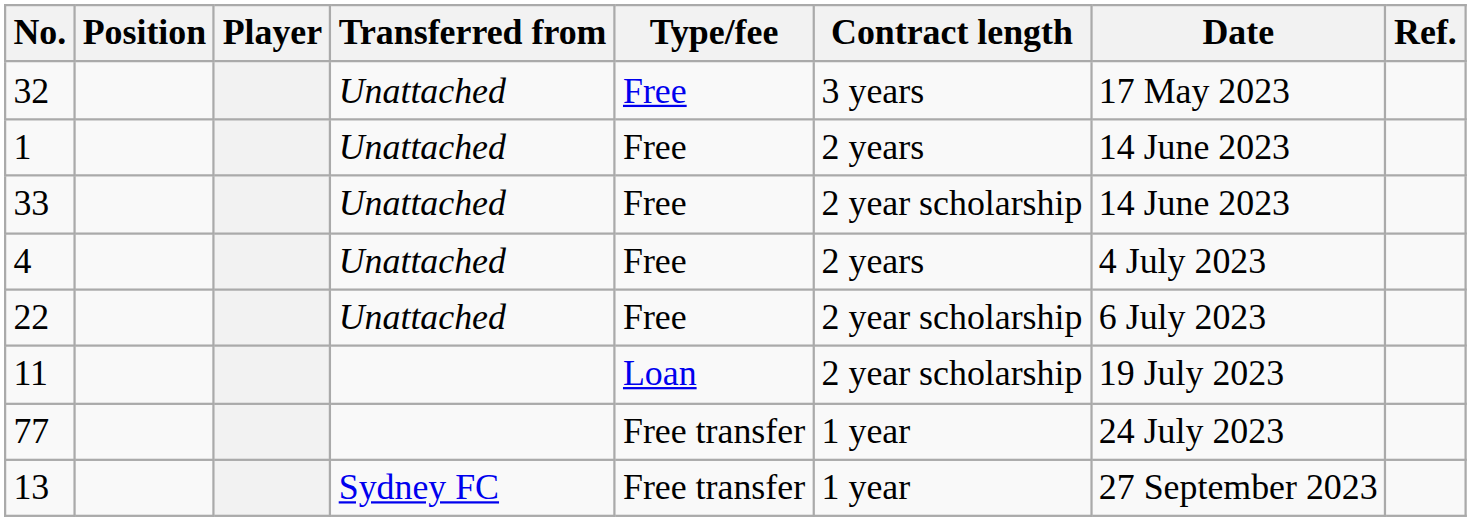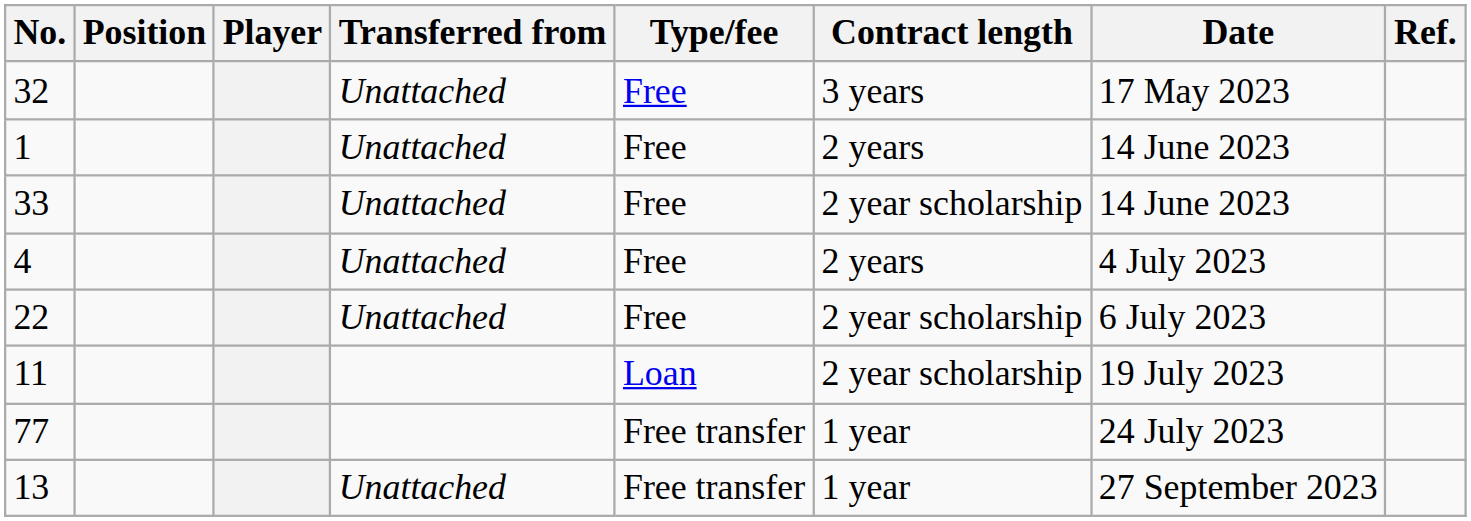 <table class="wikitable plainrowheaders sortable" style="text-align:center; text-align:left">
 <tr>
 <th scope="col">No.</th>
 <th scope="col">Position</th>
 <th scope="col">Player</th>
 <th scope="col">Transferred from</th>
 <th scope="col">Type/fee</th>
 <th scope="col">Contract length</th>
 <th scope="col">Date</th>
 <th scope="col" class="unsortable">Ref.</th>
 </tr>
 <tr>
 <td>32</td>
 <td></td>
 <th scope="row"></th>
 <td><em>Unattached</em></td>
 <td><a href='#'>Free</a></td>
 <td>3 years</td>
 <td>17 May 2023</td>
 <td></td>
 </tr>
 <tr>
 <td>1</td>
 <td></td>
 <th scope="row"></th>
 <td><em>Unattached</em></td>
 <td>Free</td>
 <td>2 years</td>
 <td>14 June 2023</td>
 <td></td>
 </tr>
 <tr>
 <td>33</td>
 <td></td>
 <th scope="row"></th>
 <td><em>Unattached</em></td>
 <td>Free</td>
 <td>2 year scholarship</td>
 <td>14 June 2023</td>
 <td></td>
 </tr>
 <tr>
 <td>4</td>
 <td></td>
 <th scope="row"></th>
 <td><em>Unattached</em></td>
 <td>Free</td>
 <td>2 years</td>
 <td>4 July 2023</td>
 <td></td>
 </tr>
 <tr>
 <td>22</td>
 <td></td>
 <th scope="row"></th>
 <td><em>Unattached</em></td>
 <td>Free</td>
 <td>2 year scholarship</td>
 <td>6 July 2023</td>
 <td></td>
 </tr>
 <tr>
 <td>11</td>
 <td></td>
 <th scope="row"></th>
 <td></td>
 <td><a href='#'>Loan</a></td>
 <td>2 year scholarship</td>
 <td>19 July 2023</td>
 <td></td>
 </tr>
 <tr>
 <td>77</td>
 <td></td>
 <th scope="row"></th>
 <td></td>
 <td>Free transfer</td>
 <td>1 year</td>
 <td>24 July 2023</td>
 <td></td>
 </tr>
 <tr>
 <td>13</td>
 <td></td>
 <th scope="row"></th>
-<td><a href='#'>Sydney FC</a></td>
+<td><em>Unattached</em></td>
 <td>Free transfer</td>
 <td>1 year</td>
 <td>27 September 2023</td>
 <td></td>
 </tr>
 </table>
